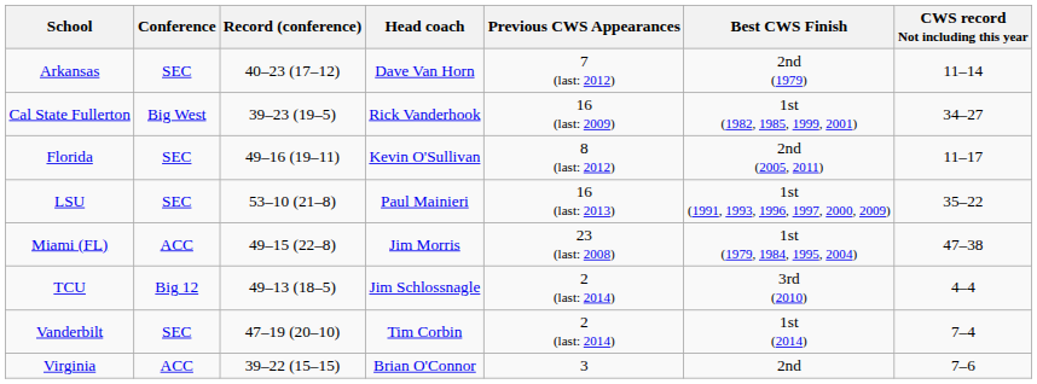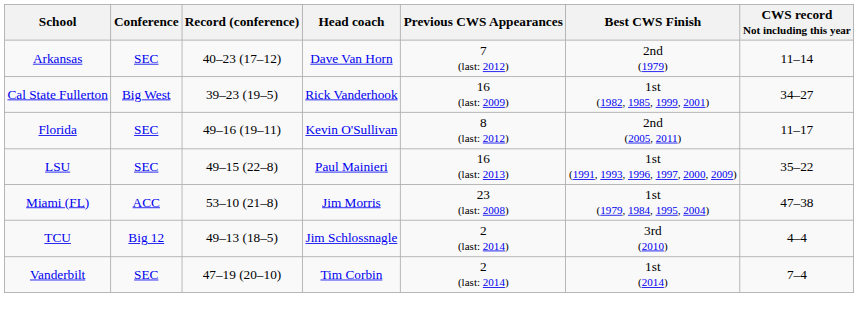 <table class="wikitable" style=text-align:center>
 <tr>
 <th>School</th>
 <th>Conference</th>
 <th>Record (conference)</th>
 <th>Head coach</th>
 <th>Previous CWS Appearances</th>
 <th>Best CWS Finish</th>
 <th>CWS record<br><small>Not including this year</small></th>
 </tr>
 <tr>
 <td><a href='#'>Arkansas</a></td>
 <td><a href='#'>SEC</a></td>
 <td>40–23 (17–12)</td>
 <td><a href='#'>Dave Van Horn</a></td>
 <td>7<br><small>(last: <a href='#'>2012</a>)</small></td>
 <td>2nd<br><small>(<a href='#'>1979</a>)</small></td>
 <td>11–14</td>
 </tr>
 <tr>
 <td><a href='#'>Cal State Fullerton</a></td>
 <td><a href='#'>Big West</a></td>
 <td>39–23 (19–5)</td>
 <td><a href='#'>Rick Vanderhook</a></td>
 <td>16<br><small>(last: <a href='#'>2009</a>)</small></td>
 <td>1st<br><small>(<a href='#'>1982</a>, <a href='#'>1985</a>, <a href='#'>1999</a>, <a href='#'>2001</a>)</small></td>
 <td>34–27</td>
 </tr>
 <tr>
 <td><a href='#'>Florida</a></td>
 <td><a href='#'>SEC</a></td>
 <td>49–16 (19–11)</td>
 <td><a href='#'>Kevin O'Sullivan</a></td>
 <td>8<br><small>(last: <a href='#'>2012</a>)</small></td>
 <td>2nd<br><small>(<a href='#'>2005</a>, <a href='#'>2011</a>)</small></td>
 <td>11–17</td>
 </tr>
 <tr>
 <td><a href='#'>LSU</a></td>
 <td><a href='#'>SEC</a></td>
-<td>53–10 (21–8)</td>
+<td>49–15 (22–8)</td>
 <td><a href='#'>Paul Mainieri</a></td>
 <td>16<br><small>(last: <a href='#'>2013</a>)</small></td>
 <td>1st<br><small>(<a href='#'>1991</a>, <a href='#'>1993</a>, <a href='#'>1996</a>, <a href='#'>1997</a>, <a href='#'>2000</a>, <a href='#'>2009</a>)</small></td>
 <td>35–22</td>
 </tr>
 <tr>
 <td><a href='#'>Miami (FL)</a></td>
 <td><a href='#'>ACC</a></td>
-<td>49–15 (22–8)</td>
+<td>53–10 (21–8)</td>
 <td><a href='#'>Jim Morris</a></td>
 <td>23<br><small>(last: <a href='#'>2008</a>)</small></td>
 <td>1st<br><small>(<a href='#'>1979</a>, <a href='#'>1984</a>, <a href='#'>1995</a>, <a href='#'>2004</a>)</small></td>
 <td>47–38</td>
 </tr>
 <tr>
 <td><a href='#'>TCU</a></td>
 <td><a href='#'>Big 12</a></td>
 <td>49–13 (18–5)</td>
 <td><a href='#'>Jim Schlossnagle</a></td>
 <td>2<br><small>(last: <a href='#'>2014</a>)</small></td>
 <td>3rd<br><small>(<a href='#'>2010</a>)</small></td>
 <td>4–4</td>
 </tr>
 <tr>
 <td><a href='#'>Vanderbilt</a></td>
 <td><a href='#'>SEC</a></td>
 <td>47–19 (20–10)</td>
 <td><a href='#'>Tim Corbin</a></td>
 <td>2<br><small>(last: <a href='#'>2014</a>)</small></td>
 <td>1st<br><small>(<a href='#'>2014</a>)</small></td>
 <td>7–4</td>
 </tr>
-<tr>
-<td><a href='#'>Virginia</a></td>
-<td><a href='#'>ACC</a></td>
-<td>39–22 (15–15)</td>
-<td><a href='#'>Brian O'Connor</a></td>
-<td>3<br></td>
-<td>2nd<br></td>
-<td>7–6</td>
-</tr>
 </table>
